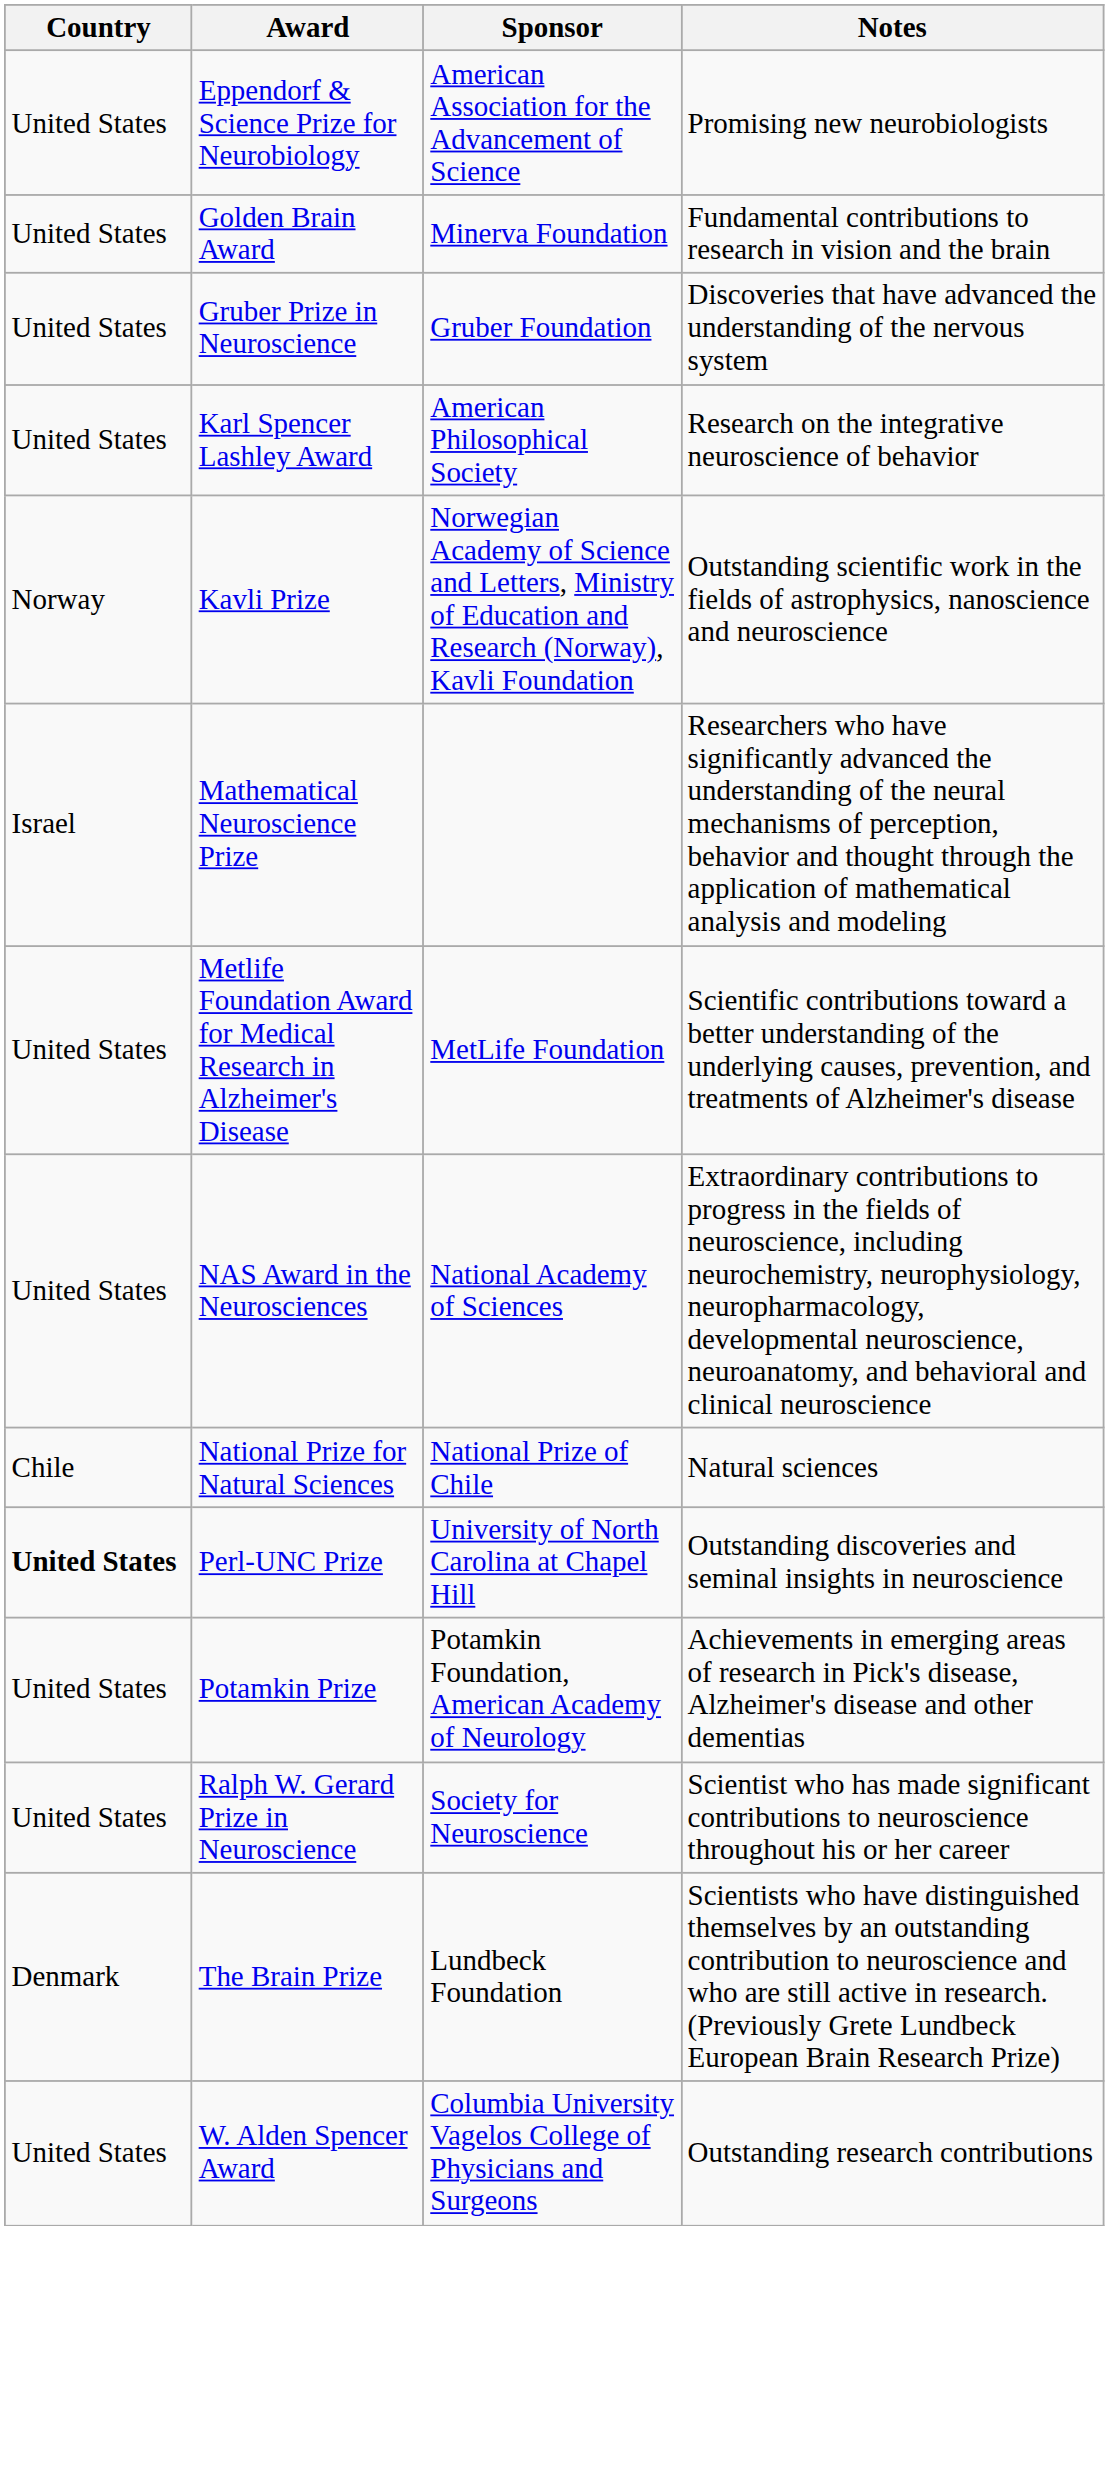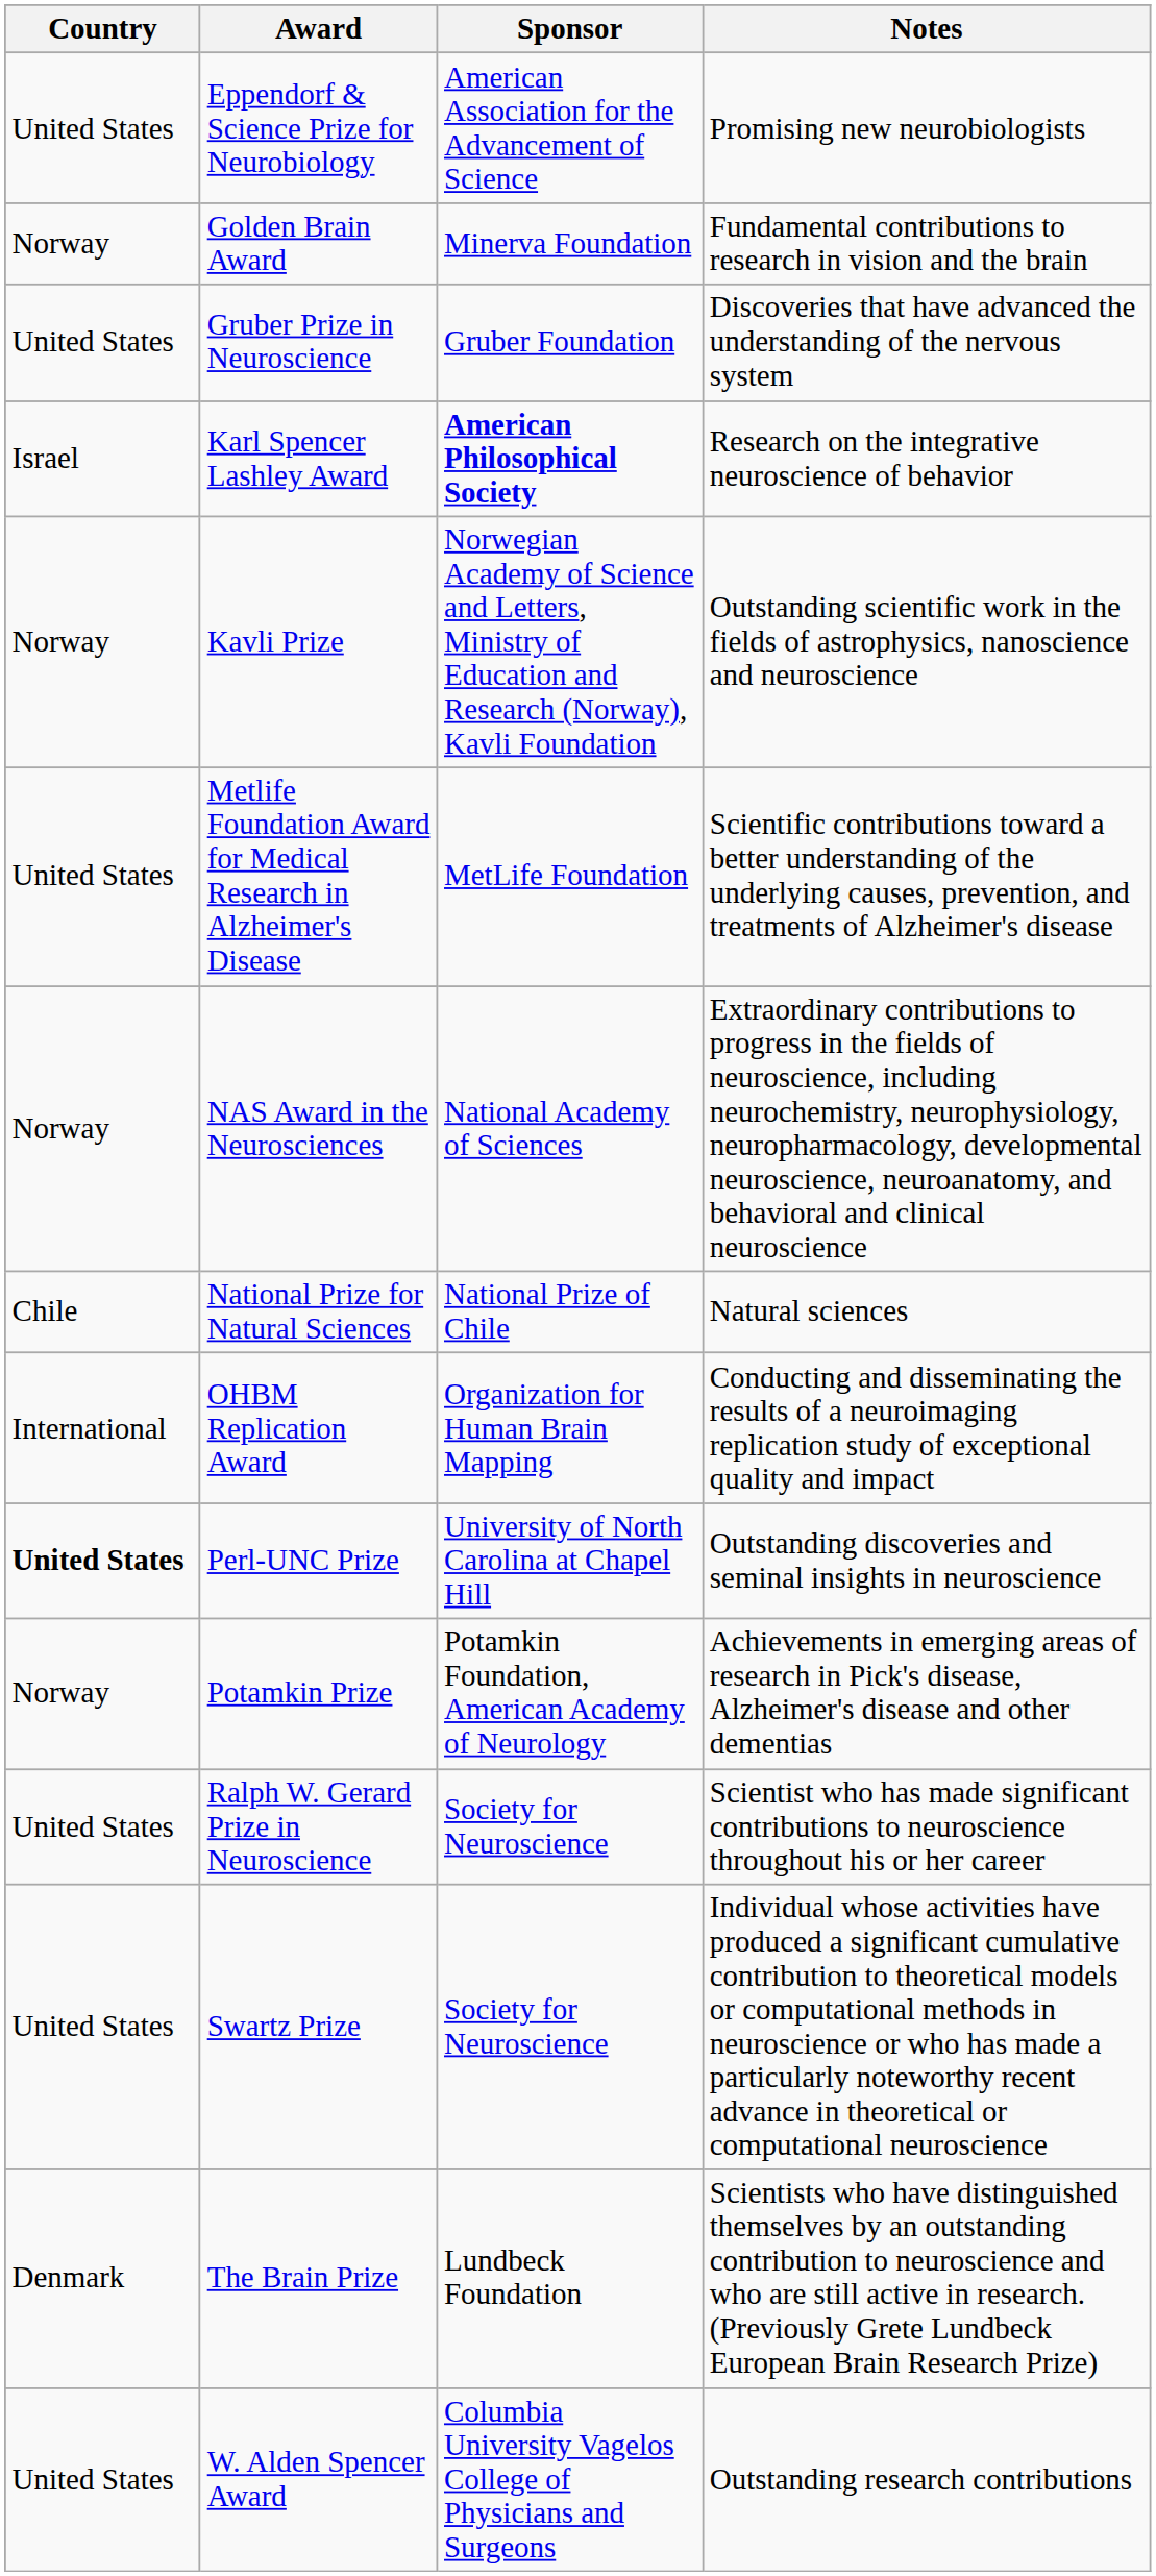 <table Class="wikitable sortable">
 <tr>
 <th style="width:6em;">Country</th>
 <th>Award</th>
 <th>Sponsor</th>
 <th>Notes</th>
 </tr>
 <tr>
 <td>United States</td>
 <td><a href='#'>Eppendorf & Science Prize for Neurobiology</a></td>
 <td><a href='#'>American Association for the Advancement of Science</a></td>
 <td>Promising new neurobiologists</td>
 </tr>
 <tr>
-<td>United States</td>
+<td>Norway</td>
 <td><a href='#'>Golden Brain Award</a></td>
 <td><a href='#'>Minerva Foundation</a></td>
 <td>Fundamental contributions to research in vision and the brain</td>
 </tr>
 <tr>
 <td>United States</td>
 <td><a href='#'>Gruber Prize in Neuroscience</a></td>
 <td><a href='#'>Gruber Foundation</a></td>
 <td>Discoveries that have advanced the understanding of the nervous system</td>
 </tr>
 <tr>
-<td>United States</td>
+<td>Israel</td>
 <td><a href='#'>Karl Spencer Lashley Award</a></td>
-<td><a href='#'>American Philosophical Society</a></td>
+<td><strong><a href='#'>American Philosophical Society</a></strong></td>
 <td>Research on the integrative neuroscience of behavior</td>
 </tr>
 <tr>
 <td>Norway</td>
 <td><a href='#'>Kavli Prize</a></td>
 <td><a href='#'>Norwegian Academy of Science and Letters</a>, <a href='#'>Ministry of Education and Research (Norway)</a>, <a href='#'>Kavli Foundation</a></td>
 <td>Outstanding scientific work in the fields of astrophysics, nanoscience and neuroscience</td>
 </tr>
 <tr>
-<td>Israel</td>
-<td><a href='#'>Mathematical Neuroscience Prize</a></td>
-<td></td>
-<td>Researchers who have significantly advanced the understanding of the neural mechanisms of perception, behavior and thought through the application of mathematical analysis and modeling</td>
-</tr>
-<tr>
 <td>United States</td>
 <td><a href='#'>Metlife Foundation Award for Medical Research in Alzheimer's Disease</a></td>
 <td><a href='#'>MetLife Foundation</a></td>
 <td>Scientific contributions toward a better understanding of the underlying causes, prevention, and treatments of Alzheimer's disease</td>
 </tr>
 <tr>
-<td>United States</td>
+<td>Norway</td>
 <td><a href='#'>NAS Award in the Neurosciences</a></td>
 <td><a href='#'>National Academy of Sciences</a></td>
 <td>Extraordinary contributions to progress in the fields of neuroscience, including neurochemistry, neurophysiology, neuropharmacology, developmental neuroscience, neuroanatomy, and behavioral and clinical neuroscience</td>
 </tr>
 <tr>
 <td>Chile</td>
 <td><a href='#'>National Prize for Natural Sciences</a></td>
 <td><a href='#'>National Prize of Chile</a></td>
 <td>Natural sciences</td>
 </tr>
 <tr>
+<td>International</td>
+<td><a href='#'>OHBM Replication Award</a></td>
+<td><a href='#'>Organization for Human Brain Mapping</a></td>
+<td>Conducting and disseminating the results of a neuroimaging replication study of exceptional quality and impact</td>
+</tr>
+<tr>
 <td><strong>United States</strong></td>
 <td><a href='#'>Perl-UNC Prize</a></td>
 <td><a href='#'>University of North Carolina at Chapel Hill</a></td>
 <td>Outstanding discoveries and seminal insights in neuroscience</td>
 </tr>
 <tr>
-<td>United States</td>
+<td>Norway</td>
 <td><a href='#'>Potamkin Prize</a></td>
 <td>Potamkin Foundation, <a href='#'>American Academy of Neurology</a></td>
 <td>Achievements in emerging areas of research in Pick's disease, Alzheimer's disease and other dementias</td>
 </tr>
 <tr>
 <td>United States</td>
 <td><a href='#'>Ralph W. Gerard Prize in Neuroscience</a></td>
 <td><a href='#'>Society for Neuroscience</a></td>
 <td>Scientist who has made significant contributions to neuroscience throughout his or her career</td>
+</tr>
+<tr>
+<td>United States</td>
+<td><a href='#'>Swartz Prize</a></td>
+<td><a href='#'>Society for Neuroscience</a></td>
+<td>Individual whose activities have produced a significant cumulative contribution to theoretical models or computational methods in neuroscience or who has made a particularly noteworthy recent advance in theoretical or computational neuroscience</td>
 </tr>
 <tr>
 <td>Denmark</td>
 <td><a href='#'>The Brain Prize</a></td>
 <td>Lundbeck Foundation</td>
 <td>Scientists who have distinguished themselves by an outstanding contribution to neuroscience and who are still active in research. (Previously Grete Lundbeck European Brain Research Prize)</td>
 </tr>
 <tr>
 <td>United States</td>
 <td><a href='#'>W. Alden Spencer Award</a></td>
 <td><a href='#'>Columbia University Vagelos College of Physicians and Surgeons</a></td>
 <td>Outstanding research contributions</td>
 </tr>
 </table>
